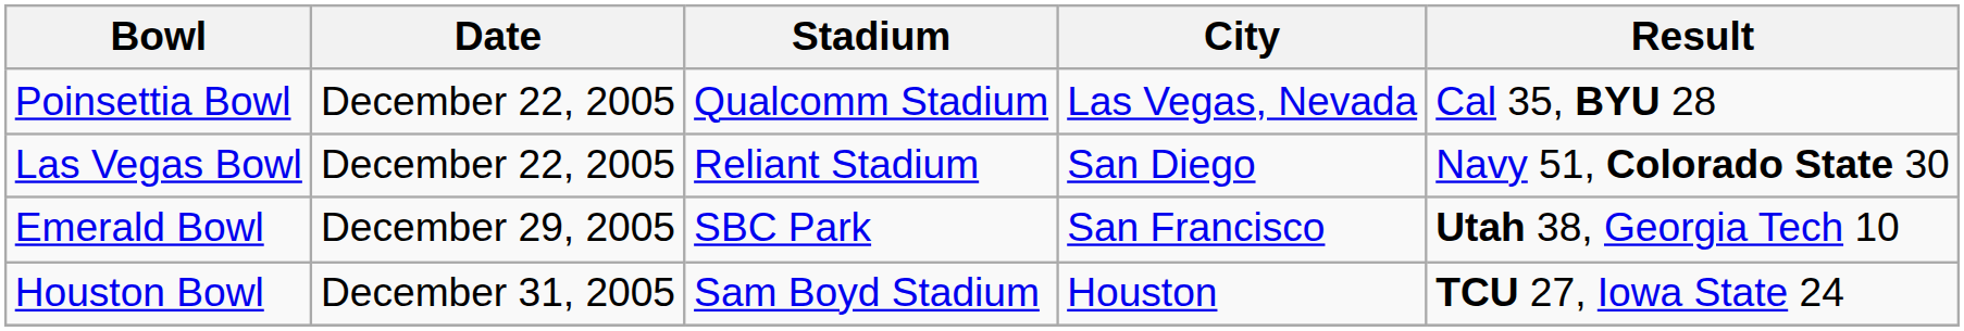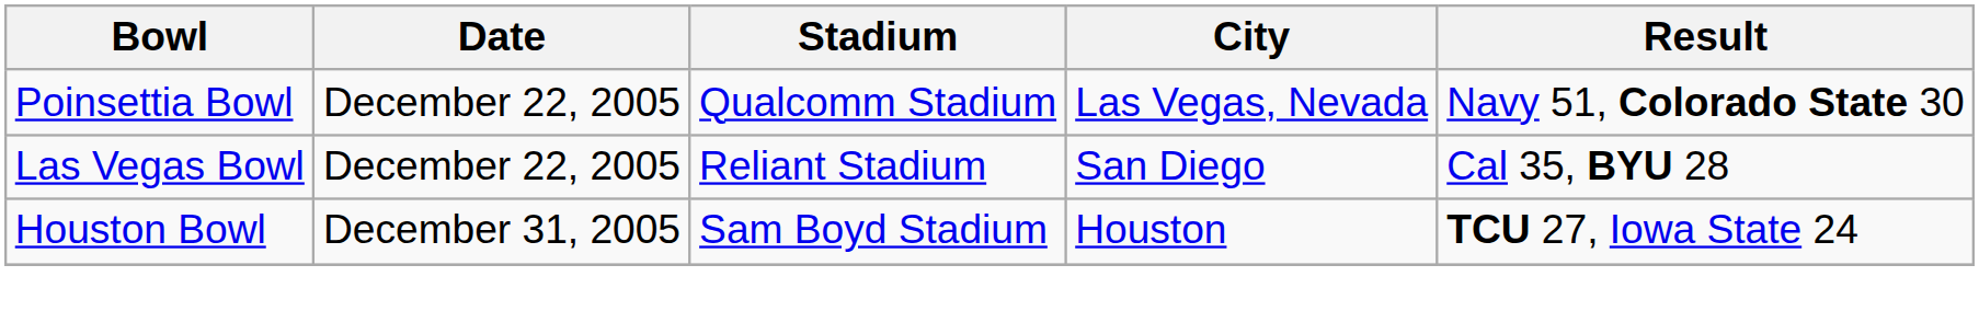 <table class="wikitable">
 <tr>
 <th>Bowl</th>
 <th>Date</th>
 <th>Stadium</th>
 <th>City</th>
 <th>Result</th>
 </tr>
 <tr>
 <td><a href='#'>Poinsettia Bowl</a></td>
 <td>December 22, 2005</td>
 <td><a href='#'>Qualcomm Stadium</a></td>
 <td><a href='#'>Las Vegas, Nevada</a></td>
-<td><a href='#'>Cal</a> 35, <strong>BYU</strong> 28</td>
+<td><a href='#'>Navy</a> 51, <strong>Colorado State</strong> 30</td>
 </tr>
 <tr>
 <td><a href='#'>Las Vegas Bowl</a></td>
 <td>December 22, 2005</td>
 <td><a href='#'>Reliant Stadium</a></td>
 <td><a href='#'>San Diego</a></td>
-<td><a href='#'>Navy</a> 51, <strong>Colorado State</strong> 30</td>
-</tr>
-<tr>
-<td><a href='#'>Emerald Bowl</a></td>
-<td>December 29, 2005</td>
-<td><a href='#'>SBC Park</a></td>
-<td><a href='#'>San Francisco</a></td>
-<td><strong>Utah</strong> 38, <a href='#'>Georgia Tech</a> 10</td>
+<td><a href='#'>Cal</a> 35, <strong>BYU</strong> 28</td>
 </tr>
 <tr>
 <td><a href='#'>Houston Bowl</a></td>
 <td>December 31, 2005</td>
 <td><a href='#'>Sam Boyd Stadium</a></td>
 <td><a href='#'>Houston</a></td>
 <td><strong>TCU</strong> 27, <a href='#'>Iowa State</a> 24</td>
 </tr>
 <tr>
 </tr>
 </table>
